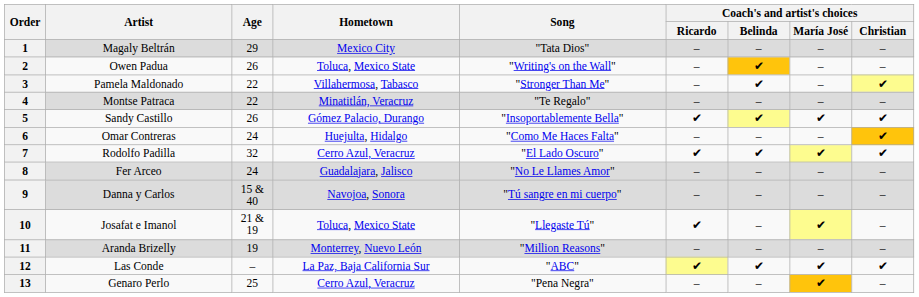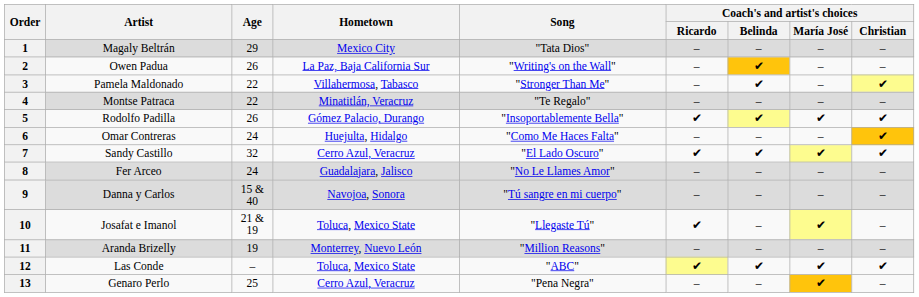 <table class="wikitable" style="text-align:center; line-height:17px; width:100%">
 <tr>
 <th scope="col" rowspan="2" style="width:04%">Order</th>
 <th scope="col" rowspan="2" style="width:18%">Artist</th>
 <th scope="col" rowspan="2" style="width:04%">Age</th>
 <th scope="col" rowspan="2" style="width:18%">Hometown</th>
 <th scope="col" rowspan="2" style="width:20%">Song</th>
 <th scope="col" colspan="4" style="width:24%">Coach's and artist's choices</th>
 </tr>
 <tr>
 <th style="width:06%">Ricardo</th>
 <th style="width:06%">Belinda</th>
 <th style="width:06%">María José</th>
 <th style="width:06%">Christian</th>
 </tr>
 <tr style="background:#dcdcdc">
 <th>1</th>
 <td>Magaly Beltrán</td>
 <td>29</td>
 <td><a href='#'>Mexico City</a></td>
 <td>"Tata Dios"</td>
 <td>–</td>
 <td>–</td>
 <td>–</td>
 <td>–</td>
 </tr>
 <tr>
 <th>2</th>
 <td>Owen Padua</td>
 <td>26</td>
-<td><a href='#'>Toluca</a>, <a href='#'>Mexico State</a></td>
+<td><a href='#'>La Paz, Baja California Sur</a></td>
 <td>"<a href='#'>Writing's on the Wall</a>"</td>
 <td>–</td>
 <td style="background:#ffc40c">✔</td>
 <td>–</td>
 <td>–</td>
 </tr>
 <tr>
 <th>3</th>
 <td>Pamela Maldonado</td>
 <td>22</td>
 <td><a href='#'>Villahermosa</a>, <a href='#'>Tabasco</a></td>
 <td>"<a href='#'>Stronger Than Me</a>"</td>
 <td>–</td>
 <td>✔</td>
 <td>–</td>
 <td style="background:#fdfc8f">✔</td>
 </tr>
 <tr style="background:#dcdcdc">
 <th>4</th>
 <td>Montse Patraca</td>
 <td>22</td>
 <td><a href='#'>Minatitlán, Veracruz</a></td>
 <td>"Te Regalo"</td>
 <td>–</td>
 <td>–</td>
 <td>–</td>
 <td>–</td>
 </tr>
 <tr>
 <th>5</th>
-<td>Sandy Castillo</td>
+<td>Rodolfo Padilla</td>
 <td>26</td>
 <td><a href='#'>Gómez Palacio, Durango</a></td>
 <td>"<a href='#'>Insoportablemente Bella</a>"</td>
 <td>✔</td>
 <td style="background:#fdfc8f">✔</td>
 <td>✔</td>
 <td>✔</td>
 </tr>
 <tr>
 <th>6</th>
 <td>Omar Contreras</td>
 <td>24</td>
 <td><a href='#'>Huejulta</a>, <a href='#'>Hidalgo</a></td>
 <td>"<a href='#'>Como Me Haces Falta</a>"</td>
 <td>–</td>
 <td>–</td>
 <td>–</td>
 <td style="background:#ffc40c">✔</td>
 </tr>
 <tr>
 <th>7</th>
-<td>Rodolfo Padilla</td>
+<td>Sandy Castillo</td>
 <td>32</td>
 <td><a href='#'>Cerro Azul, Veracruz</a></td>
 <td>"<a href='#'>El Lado Oscuro</a>"</td>
 <td>✔</td>
 <td>✔</td>
 <td style="background:#fdfc8f">✔</td>
 <td>✔</td>
 </tr>
 <tr style="background:#dcdcdc">
 <th>8</th>
 <td>Fer Arceo</td>
 <td>24</td>
 <td><a href='#'>Guadalajara</a>, <a href='#'>Jalisco</a></td>
 <td>"<a href='#'>No Le Llames Amor</a>"</td>
 <td>–</td>
 <td>–</td>
 <td>–</td>
 <td>–</td>
 </tr>
 <tr style="background:#dcdcdc">
 <th>9</th>
 <td>Danna y Carlos</td>
 <td>15 & 40</td>
 <td><a href='#'>Navojoa</a>, <a href='#'>Sonora</a></td>
 <td>"<a href='#'>Tú sangre en mi cuerpo</a>"</td>
 <td>–</td>
 <td>–</td>
 <td>–</td>
 <td>–</td>
 </tr>
 <tr>
 <th>10</th>
 <td>Josafat e Imanol</td>
 <td>21 & 19</td>
 <td><a href='#'>Toluca</a>, <a href='#'>Mexico State</a></td>
 <td>"<a href='#'>Llegaste Tú</a>"</td>
 <td>✔</td>
 <td>–</td>
 <td style="background:#fdfc8f">✔</td>
 <td>–</td>
 </tr>
 <tr style="background:#dcdcdc">
 <th>11</th>
 <td>Aranda Brizelly</td>
 <td>19</td>
 <td><a href='#'>Monterrey</a>, <a href='#'>Nuevo León</a></td>
 <td>"<a href='#'>Million Reasons</a>"</td>
 <td>–</td>
 <td>–</td>
 <td>–</td>
 <td>–</td>
 </tr>
 <tr>
 <th>12</th>
 <td>Las Conde</td>
 <td>–</td>
-<td><a href='#'>La Paz, Baja California Sur</a></td>
+<td><a href='#'>Toluca</a>, <a href='#'>Mexico State</a></td>
 <td>"<a href='#'>ABC</a>"</td>
 <td style="background:#fdfc8f">✔</td>
 <td>✔</td>
 <td>✔</td>
 <td>✔</td>
 </tr>
 <tr>
 <th>13</th>
 <td>Genaro Perlo</td>
 <td>25</td>
 <td><a href='#'>Cerro Azul, Veracruz</a></td>
 <td>"Pena Negra"</td>
 <td>–</td>
 <td>–</td>
 <td style="background:#ffc40c">✔</td>
 <td>–</td>
 </tr>
 </table>
